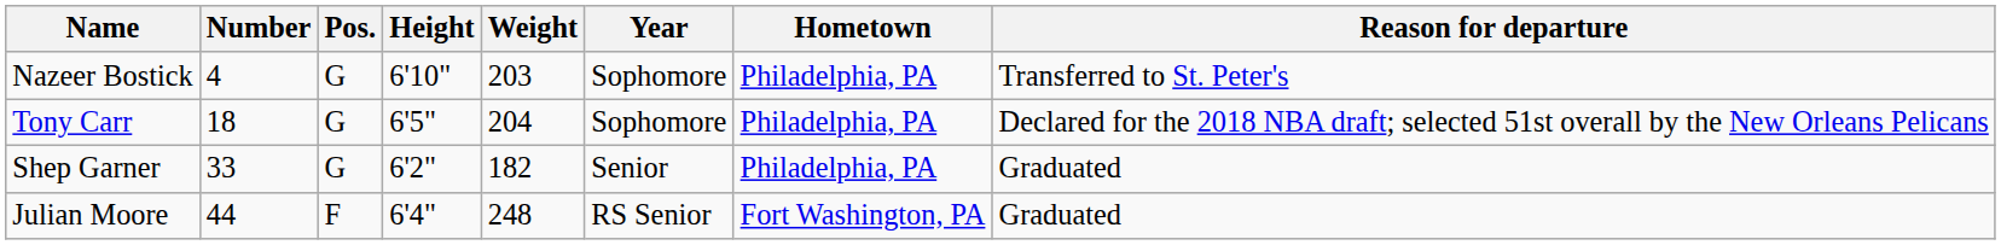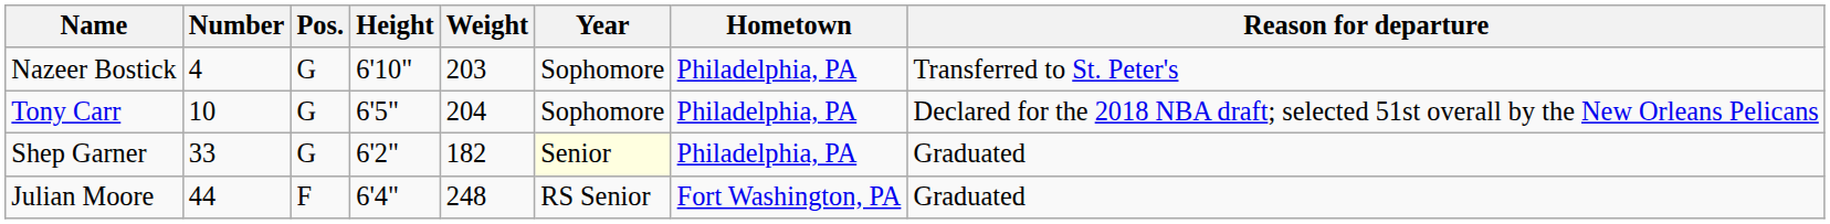 <table class="wikitable sortable" border="1">
 <tr>
 <th>Name</th>
 <th>Number</th>
 <th>Pos.</th>
 <th>Height</th>
 <th>Weight</th>
 <th>Year</th>
 <th>Hometown</th>
 <th class="unsortable">Reason for departure</th>
 </tr>
 <tr>
 <td>Nazeer Bostick</td>
 <td>4</td>
 <td>G</td>
 <td>6'10"</td>
 <td>203</td>
 <td>Sophomore</td>
 <td><a href='#'>Philadelphia, PA</a></td>
 <td>Transferred to <a href='#'>St. Peter's</a></td>
 </tr>
 <tr>
 <td><a href='#'>Tony Carr</a></td>
-<td>18</td>
+<td>10</td>
 <td>G</td>
 <td>6'5"</td>
 <td>204</td>
 <td>Sophomore</td>
 <td><a href='#'>Philadelphia, PA</a></td>
 <td>Declared for the <a href='#'>2018 NBA draft</a>; selected 51st overall by the <a href='#'>New Orleans Pelicans</a></td>
 </tr>
 <tr>
 <td>Shep Garner</td>
 <td>33</td>
 <td>G</td>
 <td>6'2"</td>
 <td>182</td>
-<td>Senior</td>
+<td style="background: lightyellow;">Senior</td>
 <td><a href='#'>Philadelphia, PA</a></td>
 <td>Graduated</td>
 </tr>
 <tr>
 <td>Julian Moore</td>
 <td>44</td>
 <td>F</td>
 <td>6'4"</td>
 <td>248</td>
 <td>RS Senior</td>
 <td><a href='#'>Fort Washington, PA</a></td>
 <td>Graduated</td>
 </tr>
 </table>
